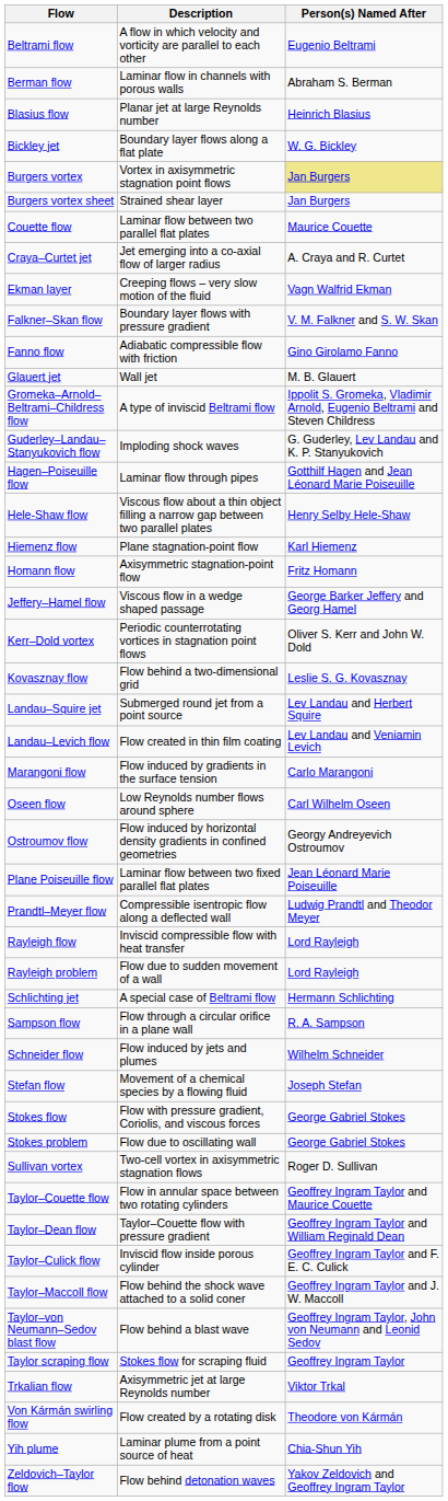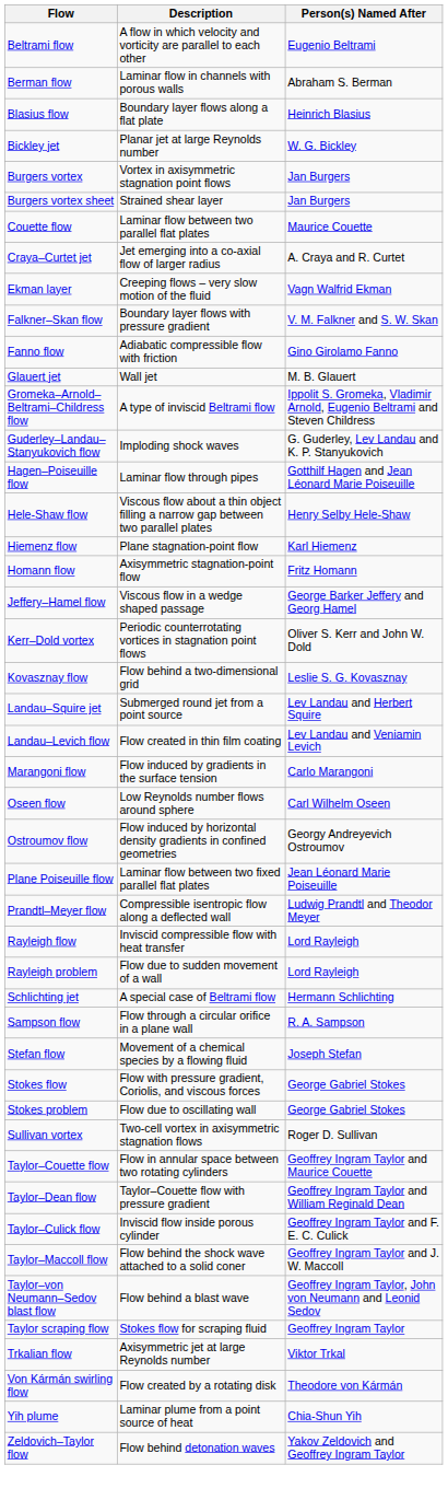 <table class="wikitable">
 <tr>
 <th>Flow</th>
 <th>Description</th>
 <th>Person(s) Named After</th>
 </tr>
 <tr>
 <td><a href='#'>Beltrami flow</a></td>
 <td>A flow in which velocity and vorticity are parallel to each other</td>
 <td><a href='#'>Eugenio Beltrami</a></td>
 </tr>
 <tr>
 <td><a href='#'>Berman flow</a></td>
 <td>Laminar flow in channels with porous walls</td>
 <td>Abraham S. Berman</td>
 </tr>
 <tr>
 <td><a href='#'>Blasius flow</a></td>
-<td>Planar jet at large Reynolds number</td>
+<td>Boundary layer flows along a flat plate</td>
 <td><a href='#'>Heinrich Blasius</a></td>
 </tr>
 <tr>
 <td><a href='#'>Bickley jet</a></td>
-<td>Boundary layer flows along a flat plate</td>
+<td>Planar jet at large Reynolds number</td>
 <td><a href='#'>W. G. Bickley</a></td>
 </tr>
 <tr>
 <td><a href='#'>Burgers vortex</a></td>
 <td>Vortex in axisymmetric stagnation point flows</td>
-<td style="background: khaki;"><a href='#'>Jan Burgers</a></td>
+<td><a href='#'>Jan Burgers</a></td>
 </tr>
 <tr>
 <td><a href='#'>Burgers vortex sheet</a></td>
 <td>Strained shear layer</td>
 <td><a href='#'>Jan Burgers</a></td>
 </tr>
 <tr>
 <td><a href='#'>Couette flow</a></td>
 <td>Laminar flow between two parallel flat plates</td>
 <td><a href='#'>Maurice Couette</a></td>
 </tr>
 <tr>
 <td><a href='#'>Craya–Curtet jet</a></td>
 <td>Jet emerging into a co-axial flow of larger radius</td>
 <td>A. Craya and R. Curtet</td>
 </tr>
 <tr>
 <td><a href='#'>Ekman layer</a></td>
 <td>Creeping flows – very slow motion of the fluid</td>
 <td><a href='#'>Vagn Walfrid Ekman</a></td>
 </tr>
 <tr>
 <td><a href='#'>Falkner–Skan flow</a></td>
 <td>Boundary layer flows with pressure gradient</td>
 <td><a href='#'>V. M. Falkner</a> and <a href='#'>S. W. Skan</a></td>
 </tr>
 <tr>
 <td><a href='#'>Fanno flow</a></td>
 <td>Adiabatic compressible flow with friction</td>
 <td><a href='#'>Gino Girolamo Fanno</a></td>
 </tr>
 <tr>
 <td><a href='#'>Glauert jet</a></td>
 <td>Wall jet</td>
 <td>M. B. Glauert</td>
 </tr>
 <tr>
 <td><a href='#'>Gromeka–Arnold–Beltrami–Childress flow</a></td>
 <td>A type of inviscid <a href='#'>Beltrami flow</a></td>
 <td><a href='#'>Ippolit S. Gromeka</a>, <a href='#'>Vladimir Arnold</a>, <a href='#'>Eugenio Beltrami</a> and Steven Childress</td>
 </tr>
 <tr>
 <td><a href='#'>Guderley–Landau–Stanyukovich flow</a></td>
 <td>Imploding shock waves</td>
 <td>G. Guderley, <a href='#'>Lev Landau</a> and K. P. Stanyukovich</td>
 </tr>
 <tr>
 <td><a href='#'>Hagen–Poiseuille flow</a></td>
 <td>Laminar flow through pipes</td>
 <td><a href='#'>Gotthilf Hagen</a> and <a href='#'>Jean Léonard Marie Poiseuille</a></td>
 </tr>
 <tr>
 <td><a href='#'>Hele-Shaw flow</a></td>
 <td>Viscous flow about a thin object filling a narrow gap between two parallel plates</td>
 <td><a href='#'>Henry Selby Hele-Shaw</a></td>
 </tr>
 <tr>
 <td><a href='#'>Hiemenz flow</a></td>
 <td>Plane stagnation-point flow</td>
 <td><a href='#'>Karl Hiemenz</a></td>
 </tr>
 <tr>
 <td><a href='#'>Homann flow</a></td>
 <td>Axisymmetric stagnation-point flow</td>
 <td><a href='#'>Fritz Homann</a></td>
 </tr>
 <tr>
 <td><a href='#'>Jeffery–Hamel flow</a></td>
 <td>Viscous flow in a wedge shaped passage</td>
 <td><a href='#'>George Barker Jeffery</a> and <a href='#'>Georg Hamel</a></td>
 </tr>
 <tr>
 <td><a href='#'>Kerr–Dold vortex</a></td>
 <td>Periodic counterrotating vortices in stagnation point flows</td>
 <td>Oliver S. Kerr and John W. Dold</td>
 </tr>
 <tr>
 <td><a href='#'>Kovasznay flow</a></td>
 <td>Flow behind a two-dimensional grid</td>
 <td><a href='#'>Leslie S. G. Kovasznay</a></td>
 </tr>
 <tr>
 <td><a href='#'>Landau–Squire jet</a></td>
 <td>Submerged round jet from a point source</td>
 <td><a href='#'>Lev Landau</a> and <a href='#'>Herbert Squire</a></td>
 </tr>
 <tr>
 <td><a href='#'>Landau–Levich flow</a></td>
 <td>Flow created in thin film coating</td>
 <td><a href='#'>Lev Landau</a> and <a href='#'>Veniamin Levich</a></td>
 </tr>
 <tr>
 <td><a href='#'>Marangoni flow</a></td>
 <td>Flow induced by gradients in the surface tension</td>
 <td><a href='#'>Carlo Marangoni</a></td>
 </tr>
 <tr>
 <td><a href='#'>Oseen flow</a></td>
 <td>Low Reynolds number flows around sphere</td>
 <td><a href='#'>Carl Wilhelm Oseen</a></td>
 </tr>
 <tr>
 <td><a href='#'>Ostroumov flow</a></td>
 <td>Flow induced by horizontal density gradients in confined geometries</td>
 <td>Georgy Andreyevich Ostroumov</td>
 </tr>
 <tr>
 <td><a href='#'>Plane Poiseuille flow</a></td>
 <td>Laminar flow between two fixed parallel flat plates</td>
 <td><a href='#'>Jean Léonard Marie Poiseuille</a></td>
 </tr>
 <tr>
 <td><a href='#'>Prandtl–Meyer flow</a></td>
 <td>Compressible isentropic flow along a deflected wall</td>
 <td><a href='#'>Ludwig Prandtl</a> and <a href='#'>Theodor Meyer</a></td>
 </tr>
 <tr>
 <td><a href='#'>Rayleigh flow</a></td>
 <td>Inviscid compressible flow with heat transfer</td>
 <td><a href='#'>Lord Rayleigh</a></td>
 </tr>
 <tr>
 <td><a href='#'>Rayleigh problem</a></td>
 <td>Flow due to sudden movement of a wall</td>
 <td><a href='#'>Lord Rayleigh</a></td>
 </tr>
 <tr>
 <td><a href='#'>Schlichting jet</a></td>
 <td>A special case of <a href='#'>Beltrami flow</a></td>
 <td><a href='#'>Hermann Schlichting</a></td>
 </tr>
 <tr>
 <td><a href='#'>Sampson flow</a></td>
 <td>Flow through a circular orifice in a plane wall</td>
 <td><a href='#'>R. A. Sampson</a></td>
 </tr>
 <tr>
-<td><a href='#'>Schneider flow</a></td>
-<td>Flow induced by jets and plumes</td>
-<td><a href='#'>Wilhelm Schneider</a></td>
-</tr>
-<tr>
 <td><a href='#'>Stefan flow</a></td>
 <td>Movement of a chemical species by a flowing fluid</td>
 <td><a href='#'>Joseph Stefan</a></td>
 </tr>
 <tr>
 <td><a href='#'>Stokes flow</a></td>
 <td>Flow with pressure gradient, Coriolis, and viscous forces</td>
 <td><a href='#'>George Gabriel Stokes</a></td>
 </tr>
 <tr>
 <td><a href='#'>Stokes problem</a></td>
 <td>Flow due to oscillating wall</td>
 <td><a href='#'>George Gabriel Stokes</a></td>
 </tr>
 <tr>
 <td><a href='#'>Sullivan vortex</a></td>
 <td>Two-cell vortex in axisymmetric stagnation flows</td>
 <td>Roger D. Sullivan</td>
 </tr>
 <tr>
 <td><a href='#'>Taylor–Couette flow</a></td>
 <td>Flow in annular space between two rotating cylinders</td>
 <td><a href='#'>Geoffrey Ingram Taylor</a> and <a href='#'>Maurice Couette</a></td>
 </tr>
 <tr>
 <td><a href='#'>Taylor–Dean flow</a></td>
 <td>Taylor–Couette flow with pressure gradient</td>
 <td><a href='#'>Geoffrey Ingram Taylor</a> and <a href='#'>William Reginald Dean</a></td>
 </tr>
 <tr>
 <td><a href='#'>Taylor–Culick flow</a></td>
 <td>Inviscid flow inside porous cylinder</td>
 <td><a href='#'>Geoffrey Ingram Taylor</a> and F. E. C. Culick</td>
 </tr>
 <tr>
 <td><a href='#'>Taylor–Maccoll flow</a></td>
 <td>Flow behind the shock wave attached to a solid coner</td>
 <td><a href='#'>Geoffrey Ingram Taylor</a> and J. W. Maccoll</td>
 </tr>
 <tr>
 <td><a href='#'>Taylor–von Neumann–Sedov blast flow</a></td>
 <td>Flow behind a blast wave</td>
 <td><a href='#'>Geoffrey Ingram Taylor</a>, <a href='#'>John von Neumann</a> and <a href='#'>Leonid Sedov</a></td>
 </tr>
 <tr>
 <td><a href='#'>Taylor scraping flow</a></td>
 <td><a href='#'>Stokes flow</a> for scraping fluid</td>
 <td><a href='#'>Geoffrey Ingram Taylor</a></td>
 </tr>
 <tr>
 <td><a href='#'>Trkalian flow</a></td>
 <td>Axisymmetric jet at large Reynolds number</td>
 <td><a href='#'>Viktor Trkal</a></td>
 </tr>
 <tr>
 <td><a href='#'>Von Kármán swirling flow</a></td>
 <td>Flow created by a rotating disk</td>
 <td><a href='#'>Theodore von Kármán</a></td>
 </tr>
 <tr>
 <td><a href='#'>Yih plume</a></td>
 <td>Laminar plume from a point source of heat</td>
 <td><a href='#'>Chia-Shun Yih</a></td>
 </tr>
 <tr>
 <td><a href='#'>Zeldovich–Taylor flow</a></td>
 <td>Flow behind <a href='#'>detonation waves</a></td>
 <td><a href='#'>Yakov Zeldovich</a> and <a href='#'>Geoffrey Ingram Taylor</a></td>
 </tr>
 </table>
